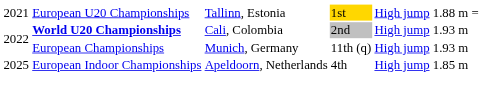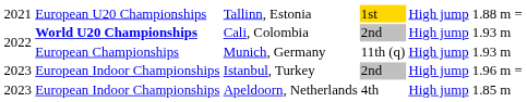 <table>
 <tr>
 <td>2021</td>
 <td><a href='#'>European U20 Championships</a></td>
 <td><a href='#'>Tallinn</a>, Estonia</td>
 <td bgcolor=gold>1st</td>
 <td><a href='#'>High jump</a></td>
 <td>1.88 m</td>
 <td>=</td>
 </tr>
 <tr>
 <td rowspan=2>2022</td>
 <td><strong><a href='#'>World U20 Championships</a></strong></td>
 <td><a href='#'>Cali</a>, Colombia</td>
 <td bgcolor=silver>2nd</td>
 <td><a href='#'>High jump</a></td>
 <td>1.93 m</td>
 <td></td>
 </tr>
 <tr>
 <td><a href='#'>European Championships</a></td>
 <td><a href='#'>Munich</a>, Germany</td>
 <td>11th (q)</td>
 <td><a href='#'>High jump</a></td>
 <td>1.93 m</td>
 <td></td>
 </tr>
 <tr>
-<td>2025</td>
+<td>2023</td>
+<td><a href='#'>European Indoor Championships</a></td>
+<td><a href='#'>Istanbul</a>, Turkey</td>
+<td bgcolor=silver>2nd</td>
+<td><a href='#'>High jump</a></td>
+<td>1.96 m</td>
+<td>=</td>
+</tr>
+<tr>
+<td>2023</td>
 <td><a href='#'>European Indoor Championships</a></td>
 <td><a href='#'>Apeldoorn</a>, Netherlands</td>
 <td>4th</td>
 <td><a href='#'>High jump</a></td>
 <td>1.85 m</td>
 <td></td>
 </tr>
 </table>
